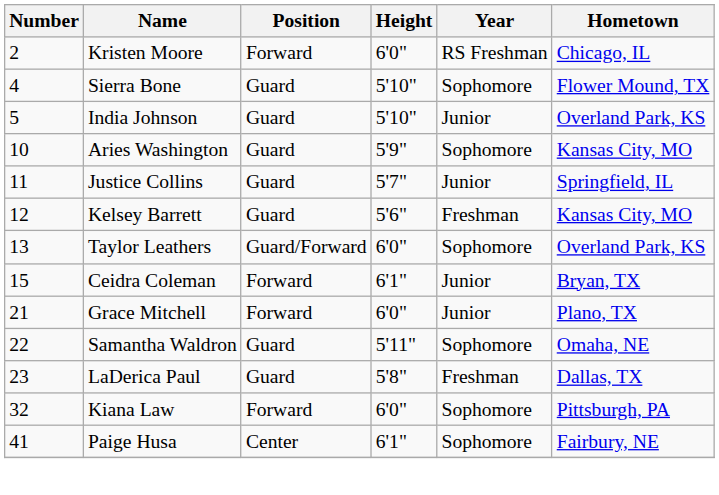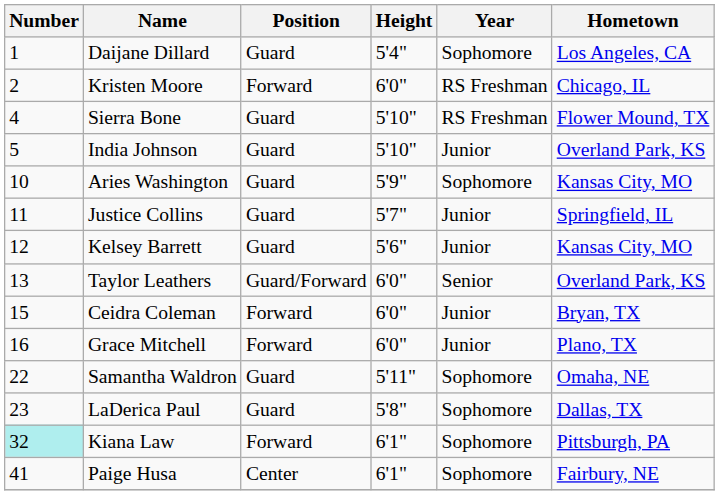 <table class="wikitable" style="font-size: 95%;">
 <tr>
 <th>Number</th>
 <th>Name</th>
 <th>Position</th>
 <th>Height</th>
 <th>Year</th>
 <th>Hometown</th>
+</tr>
+<tr>
+<td>1</td>
+<td>Daijane Dillard</td>
+<td>Guard</td>
+<td>5'4"</td>
+<td>Sophomore</td>
+<td><a href='#'>Los Angeles, CA</a></td>
 </tr>
 <tr>
 <td>2</td>
 <td>Kristen Moore</td>
 <td>Forward</td>
 <td>6'0"</td>
 <td>RS Freshman</td>
 <td><a href='#'>Chicago, IL</a></td>
 </tr>
 <tr>
 <td>4</td>
 <td>Sierra Bone</td>
 <td>Guard</td>
 <td>5'10"</td>
-<td>Sophomore</td>
+<td>RS Freshman</td>
 <td><a href='#'>Flower Mound, TX</a></td>
 </tr>
 <tr>
 <td>5</td>
 <td>India Johnson</td>
 <td>Guard</td>
 <td>5'10"</td>
 <td>Junior</td>
 <td><a href='#'>Overland Park, KS</a></td>
 </tr>
 <tr>
 <td>10</td>
 <td>Aries Washington</td>
 <td>Guard</td>
 <td>5'9"</td>
 <td>Sophomore</td>
 <td><a href='#'>Kansas City, MO</a></td>
 </tr>
 <tr>
 <td>11</td>
 <td>Justice Collins</td>
 <td>Guard</td>
 <td>5'7"</td>
 <td>Junior</td>
 <td><a href='#'>Springfield, IL</a></td>
 </tr>
 <tr>
 <td>12</td>
 <td>Kelsey Barrett</td>
 <td>Guard</td>
 <td>5'6"</td>
-<td>Freshman</td>
+<td>Junior</td>
 <td><a href='#'>Kansas City, MO</a></td>
 </tr>
 <tr>
 <td>13</td>
 <td>Taylor Leathers</td>
 <td>Guard/Forward</td>
 <td>6'0"</td>
-<td>Sophomore</td>
+<td>Senior</td>
 <td><a href='#'>Overland Park, KS</a></td>
 </tr>
 <tr>
 <td>15</td>
 <td>Ceidra Coleman</td>
 <td>Forward</td>
-<td>6'1"</td>
+<td>6'0"</td>
 <td>Junior</td>
 <td><a href='#'>Bryan, TX</a></td>
 </tr>
 <tr>
-<td>21</td>
+<td>16</td>
 <td>Grace Mitchell</td>
 <td>Forward</td>
 <td>6'0"</td>
 <td>Junior</td>
 <td><a href='#'>Plano, TX</a></td>
 </tr>
 <tr>
 <td>22</td>
 <td>Samantha Waldron</td>
 <td>Guard</td>
 <td>5'11"</td>
 <td>Sophomore</td>
 <td><a href='#'>Omaha, NE</a></td>
 </tr>
 <tr>
 <td>23</td>
 <td>LaDerica Paul</td>
 <td>Guard</td>
 <td>5'8"</td>
-<td>Freshman</td>
+<td>Sophomore</td>
 <td><a href='#'>Dallas, TX</a></td>
 </tr>
 <tr>
-<td>32</td>
+<td style="background: paleturquoise;">32</td>
 <td>Kiana Law</td>
 <td>Forward</td>
-<td>6'0"</td>
+<td>6'1"</td>
 <td>Sophomore</td>
 <td><a href='#'>Pittsburgh, PA</a></td>
 </tr>
 <tr>
 <td>41</td>
 <td>Paige Husa</td>
 <td>Center</td>
 <td>6'1"</td>
 <td>Sophomore</td>
 <td><a href='#'>Fairbury, NE</a></td>
 </tr>
 <tr>
 </tr>
 </table>
